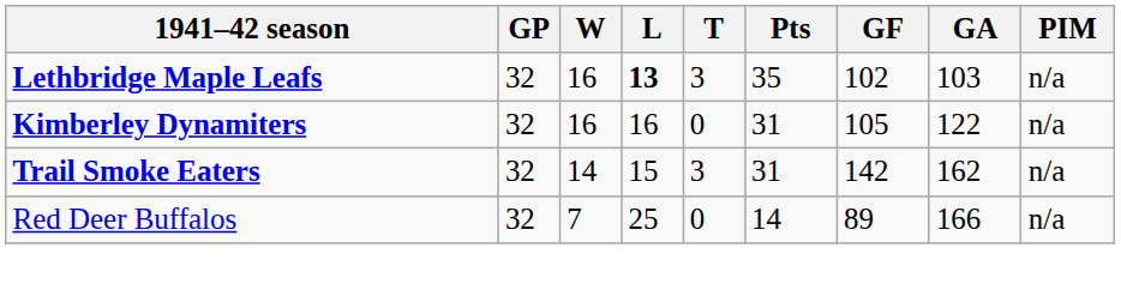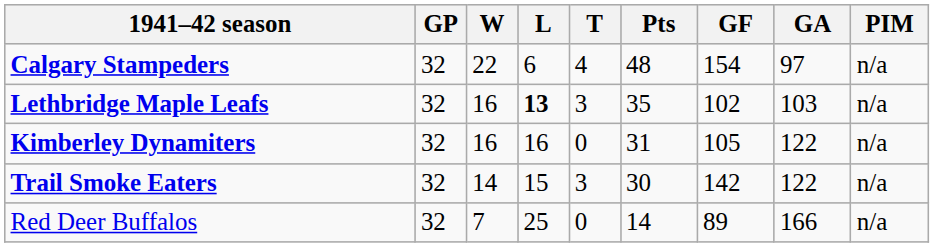 <table class="wikitable">
 <tr>
 <th bgcolor="#DDDDFF" width="40%">1941–42 season</th>
 <th bgcolor="#DDDDFF" width="5%">GP</th>
 <th bgcolor="#DDDDFF" width="5%">W</th>
 <th bgcolor="#DDDDFF" width="5%">L</th>
 <th bgcolor="#DDDDFF" width="5%">T</th>
 <th bgcolor="#DDDDFF" width="7.5%">Pts</th>
 <th bgcolor="#DDDDFF" width="7.5%">GF</th>
 <th bgcolor="#DDDDFF" width="7.5%">GA</th>
 <th bgcolor="#DDDDFF" width="7.5%">PIM</th>
+</tr>
+<tr>
+<td><strong><a href='#'>Calgary Stampeders</a></strong></td>
+<td>32</td>
+<td>22</td>
+<td>6</td>
+<td>4</td>
+<td>48</td>
+<td>154</td>
+<td>97</td>
+<td>n/a</td>
 </tr>
 <tr>
 <td><strong><a href='#'>Lethbridge Maple Leafs</a></strong></td>
 <td>32</td>
 <td>16</td>
 <td><strong>13</strong></td>
 <td>3</td>
 <td>35</td>
 <td>102</td>
 <td>103</td>
 <td>n/a</td>
 </tr>
 <tr>
 <td><strong><a href='#'>Kimberley Dynamiters</a></strong></td>
 <td>32</td>
 <td>16</td>
 <td>16</td>
 <td>0</td>
 <td>31</td>
 <td>105</td>
 <td>122</td>
 <td>n/a</td>
 </tr>
 <tr>
 <td><strong><a href='#'>Trail Smoke Eaters</a></strong></td>
 <td>32</td>
 <td>14</td>
 <td>15</td>
 <td>3</td>
-<td>31</td>
+<td>30</td>
 <td>142</td>
-<td>162</td>
+<td>122</td>
 <td>n/a</td>
 </tr>
 <tr>
 <td><a href='#'>Red Deer Buffalos</a></td>
 <td>32</td>
 <td>7</td>
 <td>25</td>
 <td>0</td>
 <td>14</td>
 <td>89</td>
 <td>166</td>
 <td>n/a</td>
 </tr>
 </table>
